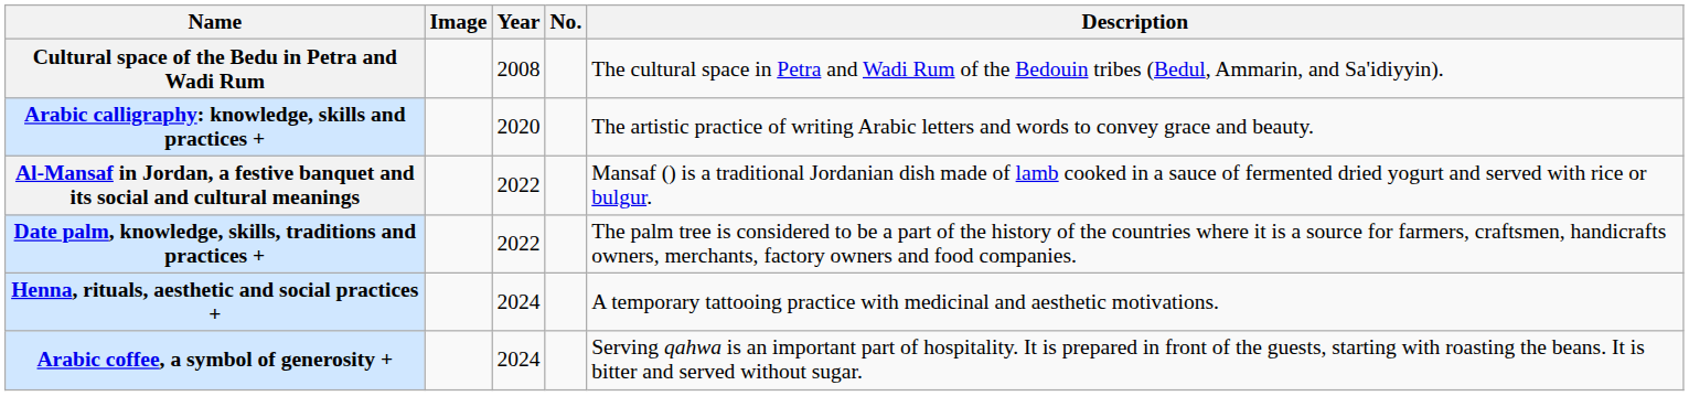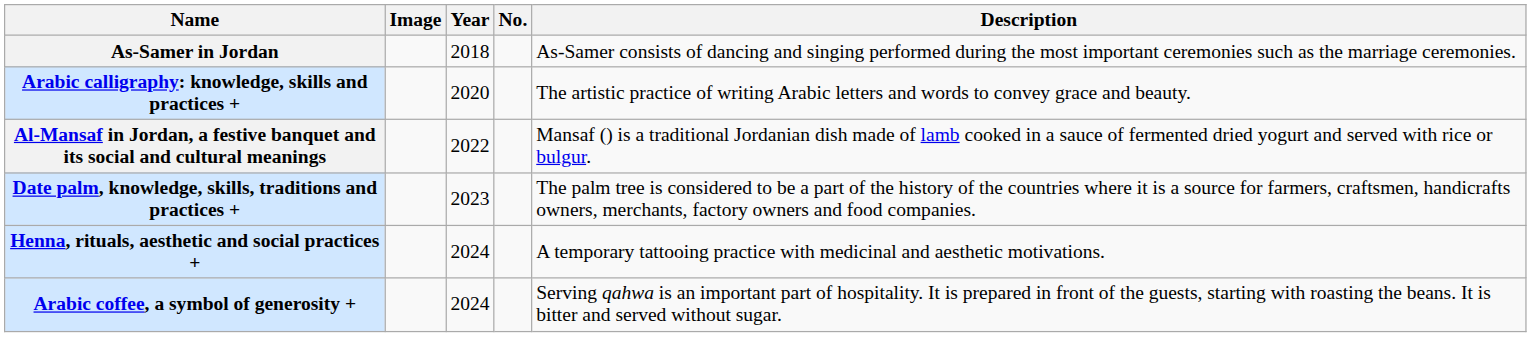 <table class="wikitable sortable plainrowheaders">
 <tr>
 <th style="width:25%">Name</th>
 <th class="unsortable">Image</th>
 <th>Year</th>
 <th>No.</th>
 <th class="unsortable">Description</th>
 </tr>
 <tr>
-<th scope="row">Cultural space of the Bedu in Petra and Wadi Rum</th>
+<th scope="row">As-Samer in Jordan</th>
 <td></td>
-<td>2008</td>
+<td>2018</td>
 <td></td>
-<td>The cultural space in <a href='#'>Petra</a> and <a href='#'>Wadi Rum</a> of the <a href='#'>Bedouin</a> tribes (<a href='#'>Bedul</a>, Ammarin, and Sa'idiyyin).</td>
+<td>As-Samer consists of dancing and singing performed during the most important ceremonies such as the marriage ceremonies.</td>
 </tr>
 <tr>
 <th scope="row" style="background:#D0E7FF;"><a href='#'>Arabic calligraphy</a>: knowledge, skills and practices +</th>
 <td></td>
 <td>2020</td>
 <td></td>
 <td>The artistic practice of writing Arabic letters and words to convey grace and beauty.</td>
 </tr>
 <tr>
 <th scope="row"><a href='#'>Al-Mansaf</a> in Jordan, a festive banquet and its social and cultural meanings</th>
 <td></td>
 <td>2022</td>
 <td></td>
 <td>Mansaf () is a traditional Jordanian dish made of <a href='#'>lamb</a> cooked in a sauce of fermented dried yogurt and served with rice or <a href='#'>bulgur</a>.</td>
 </tr>
 <tr>
 <th scope="row" style="background:#D0E7FF;"><a href='#'>Date palm</a>, knowledge, skills, traditions and practices +</th>
 <td></td>
-<td>2022</td>
+<td>2023</td>
 <td></td>
 <td>The palm tree is considered to be a part of the history of the countries where it is a source for farmers, craftsmen, handicrafts owners, merchants, factory owners and food companies.</td>
 </tr>
 <tr>
 <th scope="row" style="background:#D0E7FF;"><a href='#'>Henna</a>, rituals, aesthetic and social practices +</th>
 <td></td>
 <td>2024</td>
 <td></td>
 <td>A temporary tattooing practice with medicinal and aesthetic motivations.</td>
 </tr>
 <tr>
 <th scope="row" style="background:#D0E7FF;"><a href='#'>Arabic coffee</a>, a symbol of generosity +</th>
 <td></td>
 <td>2024</td>
 <td></td>
 <td>Serving <em>qahwa</em> is an important part of hospitality. It is prepared in front of the guests, starting with roasting the beans. It is bitter and served without sugar.</td>
 </tr>
 </table>
